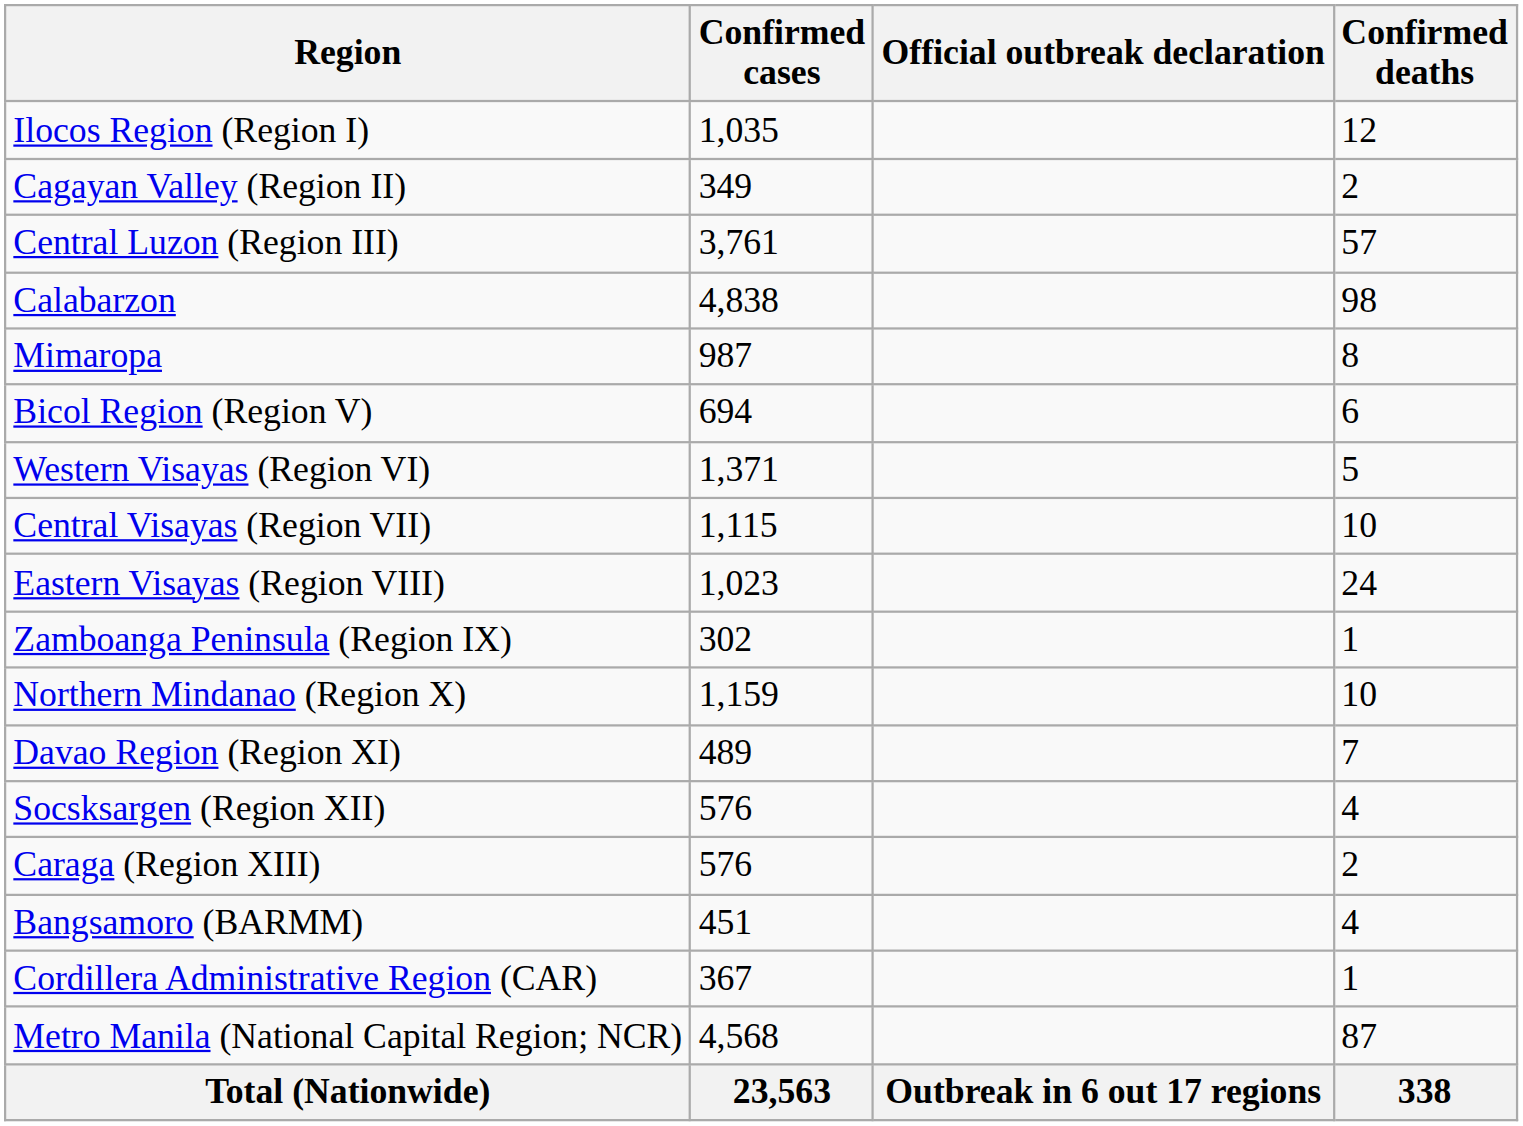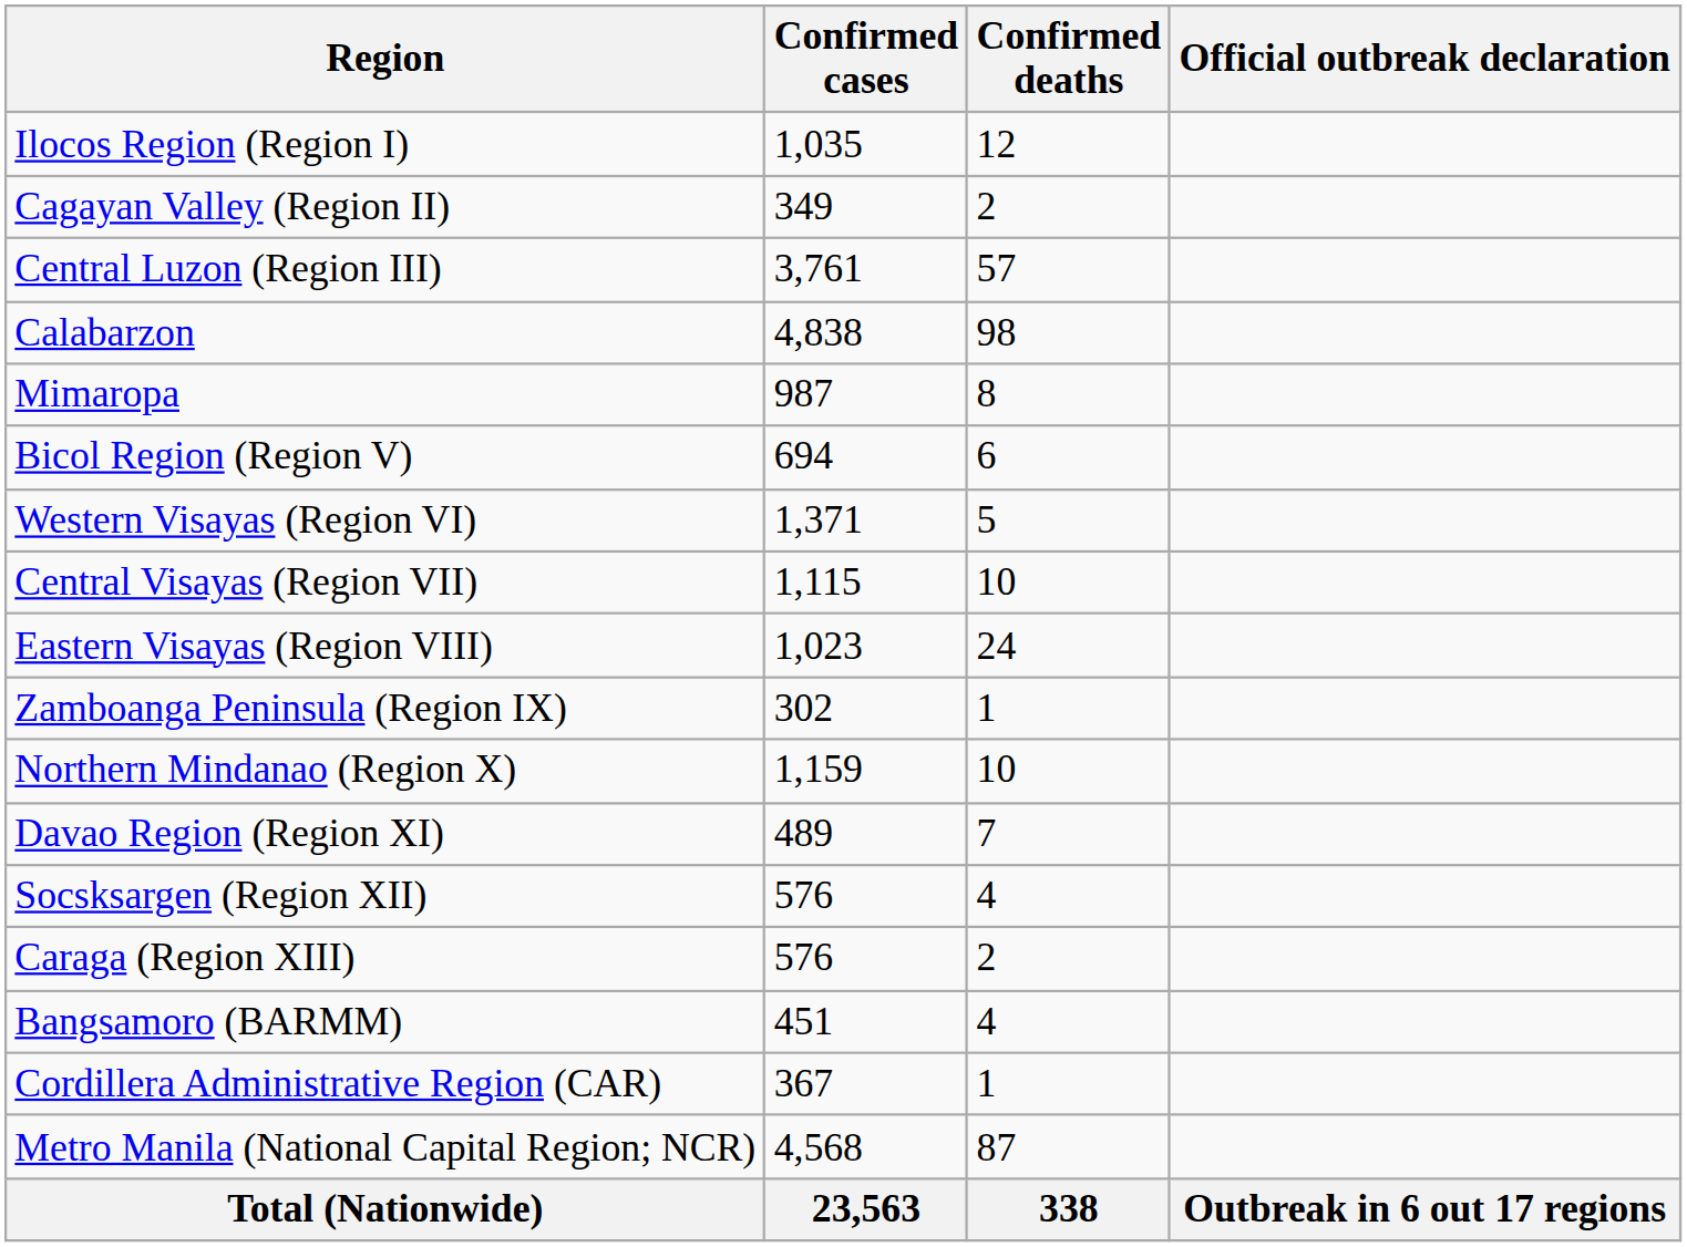 <table class="wikitable sortable">
 <tr>
 <th>Region</th>
 <th>Confirmed<br> cases</th>
+<th>Confirmed<br> deaths</th>
 <th>Official outbreak declaration</th>
-<th>Confirmed<br> deaths</th>
 </tr>
 <tr>
 <td><a href='#'>Ilocos Region</a> (Region I)</td>
 <td>1,035</td>
+<td>12</td>
 <td></td>
-<td>12</td>
 </tr>
 <tr>
 <td><a href='#'>Cagayan Valley</a> (Region II)</td>
 <td>349</td>
+<td>2</td>
 <td></td>
-<td>2</td>
 </tr>
 <tr>
 <td><a href='#'>Central Luzon</a> (Region III)</td>
 <td>3,761</td>
+<td>57</td>
 <td></td>
-<td>57</td>
 </tr>
 <tr>
 <td><a href='#'>Calabarzon</a></td>
 <td>4,838</td>
+<td>98</td>
 <td></td>
-<td>98</td>
 </tr>
 <tr>
 <td><a href='#'>Mimaropa</a></td>
 <td>987</td>
+<td>8</td>
 <td></td>
-<td>8</td>
 </tr>
 <tr>
 <td><a href='#'>Bicol Region</a> (Region V)</td>
 <td>694</td>
+<td>6</td>
 <td></td>
-<td>6</td>
 </tr>
 <tr>
 <td><a href='#'>Western Visayas</a> (Region VI)</td>
 <td>1,371</td>
+<td>5</td>
 <td></td>
-<td>5</td>
 </tr>
 <tr>
 <td><a href='#'>Central Visayas</a> (Region VII)</td>
 <td>1,115</td>
+<td>10</td>
 <td></td>
-<td>10</td>
 </tr>
 <tr>
 <td><a href='#'>Eastern Visayas</a> (Region VIII)</td>
 <td>1,023</td>
+<td>24</td>
 <td></td>
-<td>24</td>
 </tr>
 <tr>
 <td><a href='#'>Zamboanga Peninsula</a> (Region IX)</td>
 <td>302</td>
+<td>1</td>
 <td></td>
-<td>1</td>
 </tr>
 <tr>
 <td><a href='#'>Northern Mindanao</a> (Region X)</td>
 <td>1,159</td>
+<td>10</td>
 <td></td>
-<td>10</td>
 </tr>
 <tr>
 <td><a href='#'>Davao Region</a> (Region XI)</td>
 <td>489</td>
+<td>7</td>
 <td></td>
-<td>7</td>
 </tr>
 <tr>
 <td><a href='#'>Socsksargen</a> (Region XII)</td>
 <td>576</td>
+<td>4</td>
 <td></td>
-<td>4</td>
 </tr>
 <tr>
 <td><a href='#'>Caraga</a> (Region XIII)</td>
 <td>576</td>
+<td>2</td>
 <td></td>
-<td>2</td>
 </tr>
 <tr>
 <td><a href='#'>Bangsamoro</a> (BARMM)</td>
 <td>451</td>
+<td>4</td>
 <td></td>
-<td>4</td>
 </tr>
 <tr>
 <td><a href='#'>Cordillera Administrative Region</a> (CAR)</td>
 <td>367</td>
+<td>1</td>
 <td></td>
-<td>1</td>
 </tr>
 <tr>
 <td><a href='#'>Metro Manila</a> (National Capital Region; NCR)</td>
 <td>4,568</td>
+<td>87</td>
 <td></td>
-<td>87</td>
 </tr>
 <tr>
 <th>Total (Nationwide)</th>
 <th align=left>23,563</th>
+<th align=left>338</th>
 <th>Outbreak in 6 out 17 regions</th>
-<th align=left>338</th>
 </tr>
 </table>
